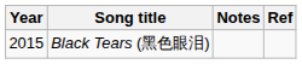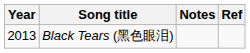 <table class="wikitable sortable">
 <tr>
 <th>Year</th>
 <th>Song title</th>
 <th class="unsortable">Notes</th>
 <th class="unsortable">Ref</th>
 </tr>
 <tr>
-<td>2015</td>
+<td>2013</td>
 <td><em>Black Tears</em> (黑色眼泪)</td>
 <td></td>
 <td></td>
 </tr>
 </table>
